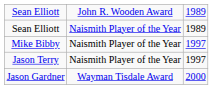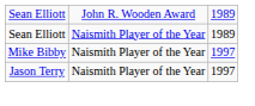 <table class="wikitable" style="text-align:center;">
 <tr>
 <td><a href='#'>Sean Elliott</a></td>
 <td><a href='#'>John R. Wooden Award</a></td>
 <td><a href='#'>1989</a></td>
 </tr>
 <tr>
 <td>Sean Elliott</td>
 <td><a href='#'>Naismith Player of the Year</a></td>
 <td>1989</td>
 </tr>
 <tr>
 <td><a href='#'>Mike Bibby</a></td>
 <td>Naismith Player of the Year</td>
 <td><a href='#'>1997</a></td>
 </tr>
 <tr>
 <td><a href='#'>Jason Terry</a></td>
 <td>Naismith Player of the Year</td>
 <td>1997</td>
 </tr>
-<tr>
-<td><a href='#'>Jason Gardner</a></td>
-<td><a href='#'>Wayman Tisdale Award</a></td>
-<td><a href='#'>2000</a></td>
-</tr>
 </table>
